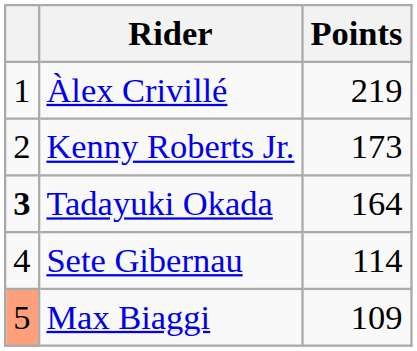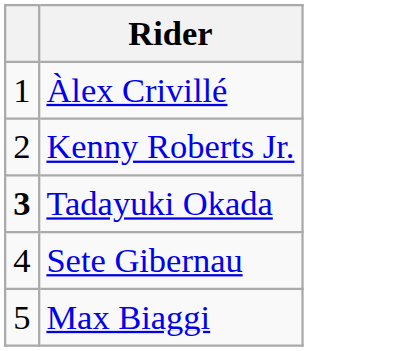 <table class="wikitable" style="font-size: 95%;">
 <tr>
 <th></th>
 <th>Rider</th>
-<th>Points</th>
 </tr>
 <tr>
 <td align=center>1</td>
 <td> <a href='#'>Àlex Crivillé</a></td>
-<td align=right>219</td>
 </tr>
 <tr>
 <td align=center>2</td>
 <td> <a href='#'>Kenny Roberts Jr.</a></td>
-<td align=right>173</td>
 </tr>
 <tr>
 <td align=center><strong>3</strong></td>
 <td> <a href='#'>Tadayuki Okada</a></td>
-<td align=right>164</td>
 </tr>
 <tr>
 <td align=center>4</td>
 <td> <a href='#'>Sete Gibernau</a></td>
-<td align=right>114</td>
 </tr>
 <tr>
-<td align=center style="background: lightsalmon;">5</td>
+<td align=center>5</td>
 <td> <a href='#'>Max Biaggi</a></td>
-<td align=right>109</td>
 </tr>
 </table>
